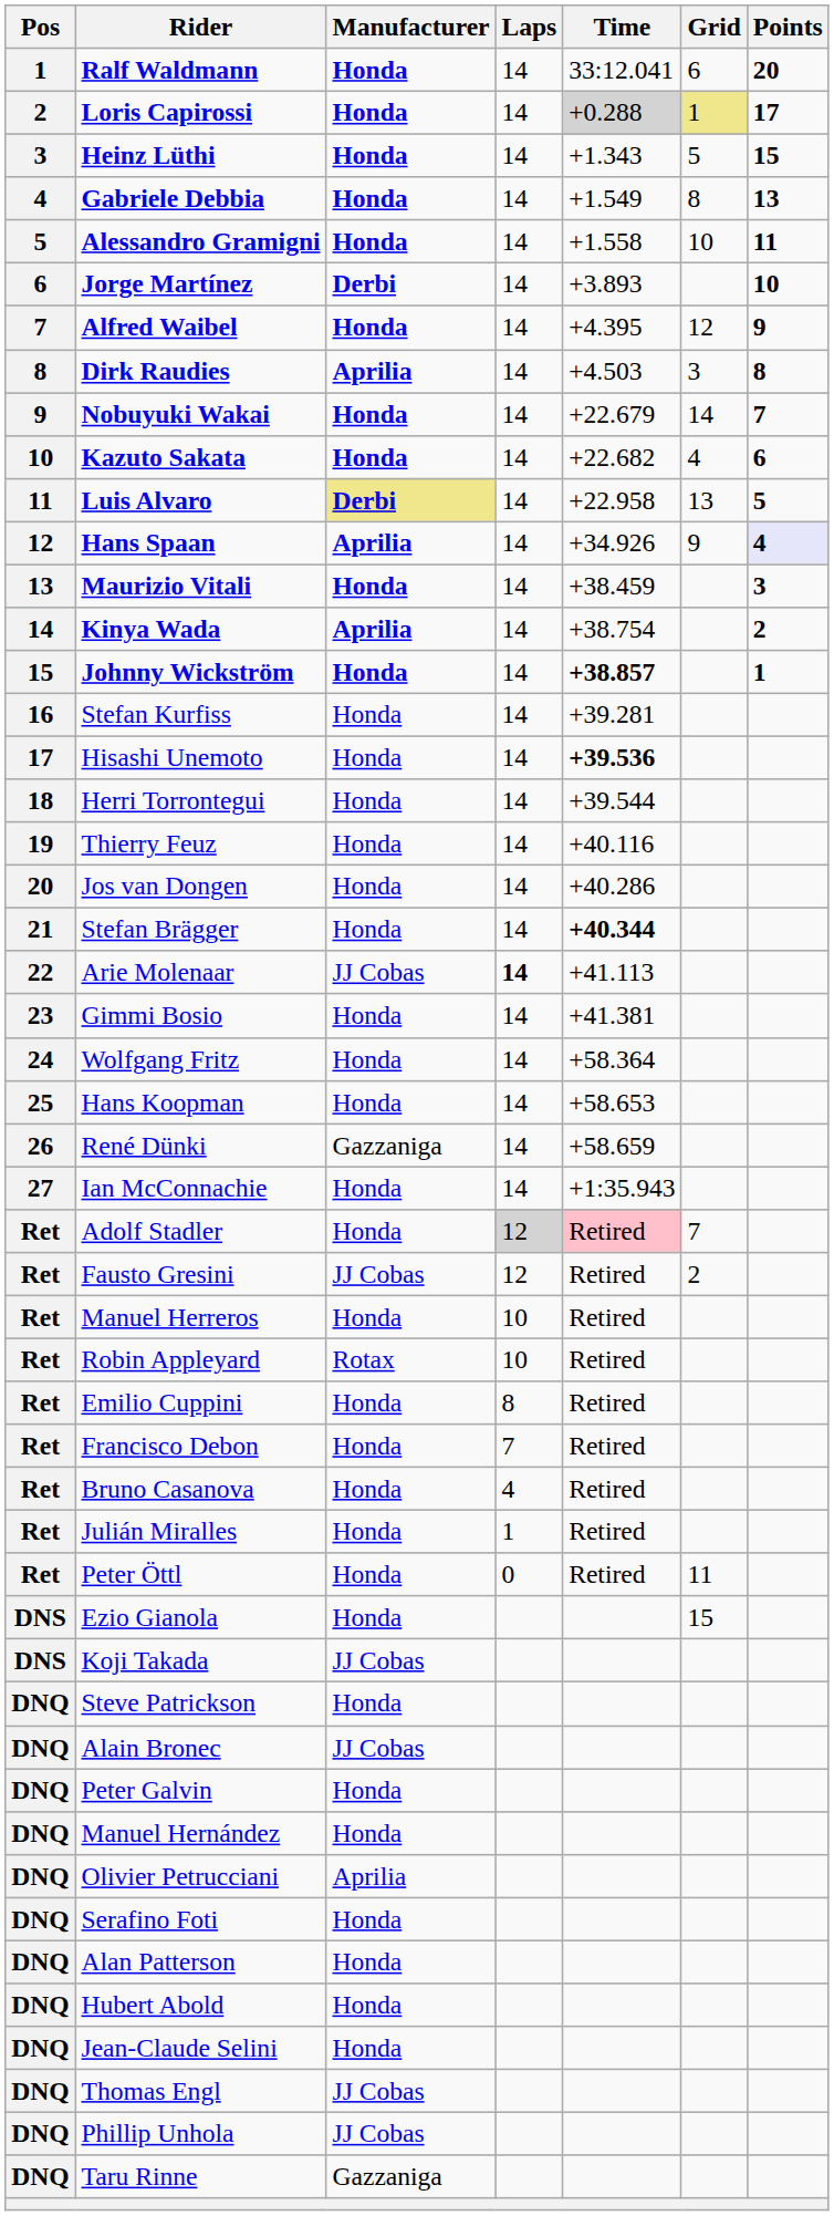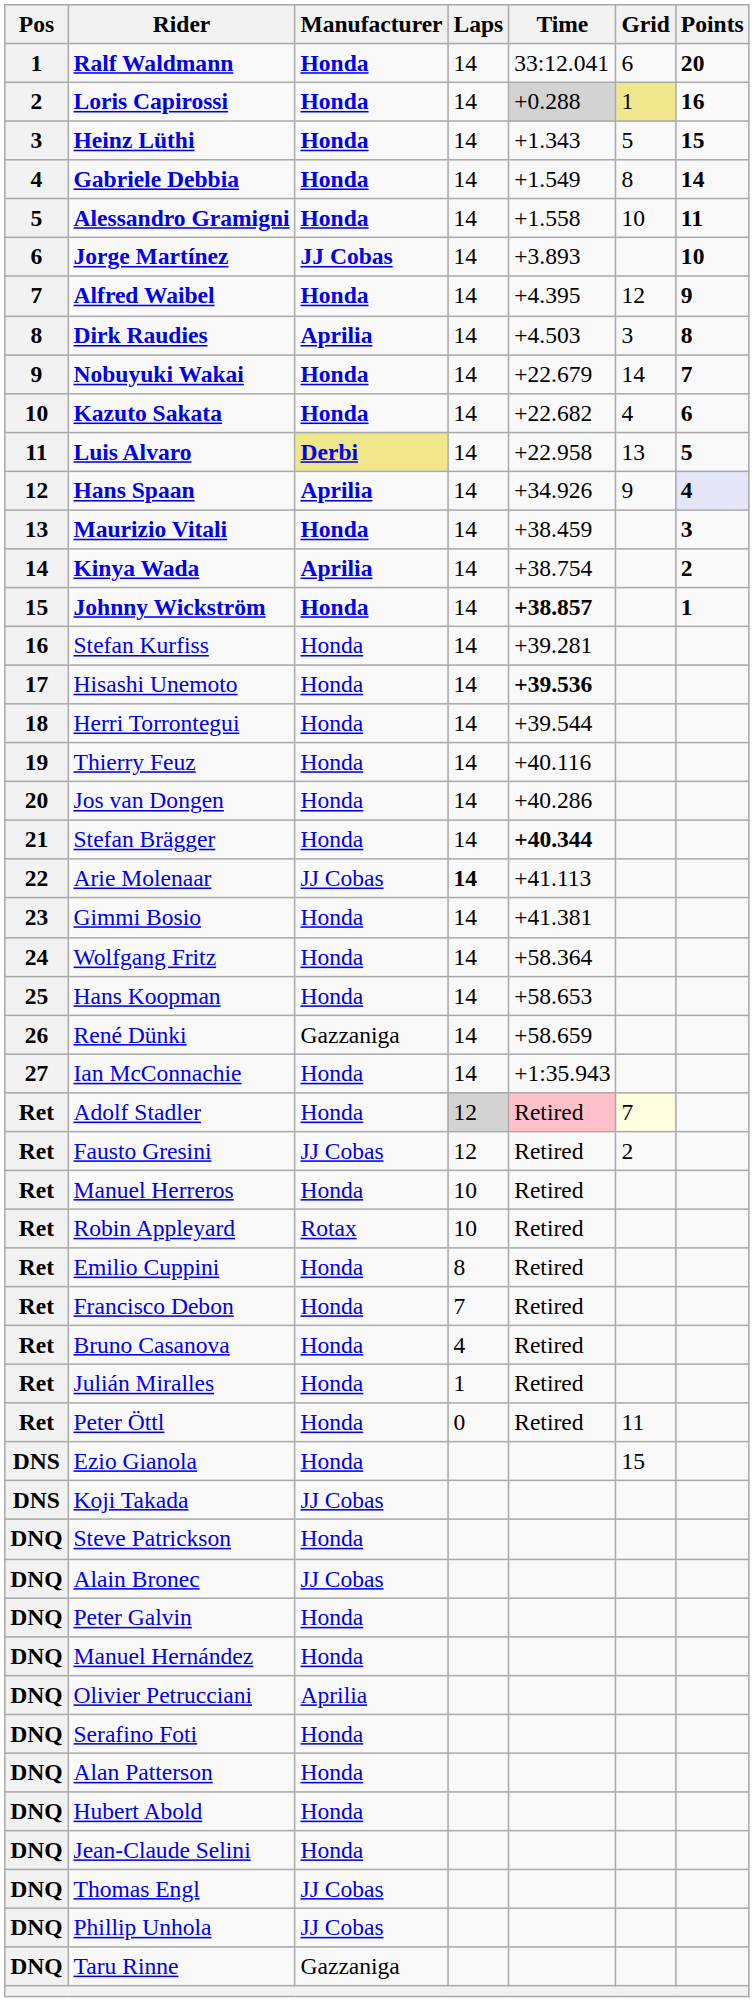 <table class="wikitable" style="font-size: 95%;">
 <tr>
 <th>Pos</th>
 <th>Rider</th>
 <th>Manufacturer</th>
 <th>Laps</th>
 <th>Time</th>
 <th>Grid</th>
 <th>Points</th>
 </tr>
 <tr>
 <th>1</th>
 <td> <strong><a href='#'>Ralf Waldmann</a></strong></td>
 <td><strong><a href='#'>Honda</a></strong></td>
 <td>14</td>
 <td>33:12.041</td>
 <td>6</td>
 <td><strong>20</strong></td>
 </tr>
 <tr>
 <th>2</th>
 <td> <strong><a href='#'>Loris Capirossi</a></strong></td>
 <td><strong><a href='#'>Honda</a></strong></td>
 <td>14</td>
 <td style="background: lightgrey;">+0.288</td>
 <td style="background: khaki;">1</td>
-<td><strong>17</strong></td>
+<td><strong>16</strong></td>
 </tr>
 <tr>
 <th>3</th>
 <td> <strong><a href='#'>Heinz Lüthi</a></strong></td>
 <td><strong><a href='#'>Honda</a></strong></td>
 <td>14</td>
 <td>+1.343</td>
 <td>5</td>
 <td><strong>15</strong></td>
 </tr>
 <tr>
 <th>4</th>
 <td> <strong><a href='#'>Gabriele Debbia</a></strong></td>
 <td><strong><a href='#'>Honda</a></strong></td>
 <td>14</td>
 <td>+1.549</td>
 <td>8</td>
-<td><strong>13</strong></td>
+<td><strong>14</strong></td>
 </tr>
 <tr>
 <th>5</th>
 <td> <strong><a href='#'>Alessandro Gramigni</a></strong></td>
 <td><strong><a href='#'>Honda</a></strong></td>
 <td>14</td>
 <td>+1.558</td>
 <td>10</td>
 <td><strong>11</strong></td>
 </tr>
 <tr>
 <th>6</th>
 <td> <strong><a href='#'>Jorge Martínez</a></strong></td>
-<td><strong><a href='#'>Derbi</a></strong></td>
+<td><strong><a href='#'>JJ Cobas</a></strong></td>
 <td>14</td>
 <td>+3.893</td>
 <td></td>
 <td><strong>10</strong></td>
 </tr>
 <tr>
 <th>7</th>
 <td> <strong><a href='#'>Alfred Waibel</a></strong></td>
 <td><strong><a href='#'>Honda</a></strong></td>
 <td>14</td>
 <td>+4.395</td>
 <td>12</td>
 <td><strong>9</strong></td>
 </tr>
 <tr>
 <th>8</th>
 <td> <strong><a href='#'>Dirk Raudies</a></strong></td>
 <td><strong><a href='#'>Aprilia</a></strong></td>
 <td>14</td>
 <td>+4.503</td>
 <td>3</td>
 <td><strong>8</strong></td>
 </tr>
 <tr>
 <th>9</th>
 <td> <strong><a href='#'>Nobuyuki Wakai</a></strong></td>
 <td><strong><a href='#'>Honda</a></strong></td>
 <td>14</td>
 <td>+22.679</td>
 <td>14</td>
 <td><strong>7</strong></td>
 </tr>
 <tr>
 <th>10</th>
 <td> <strong><a href='#'>Kazuto Sakata</a></strong></td>
 <td><strong><a href='#'>Honda</a></strong></td>
 <td>14</td>
 <td>+22.682</td>
 <td>4</td>
 <td><strong>6</strong></td>
 </tr>
 <tr>
 <th>11</th>
 <td> <strong><a href='#'>Luis Alvaro</a></strong></td>
 <td style="background: khaki;"><strong><a href='#'>Derbi</a></strong></td>
 <td>14</td>
 <td>+22.958</td>
 <td>13</td>
 <td><strong>5</strong></td>
 </tr>
 <tr>
 <th>12</th>
 <td> <strong><a href='#'>Hans Spaan</a></strong></td>
 <td><strong><a href='#'>Aprilia</a></strong></td>
 <td>14</td>
 <td>+34.926</td>
 <td>9</td>
 <td style="background: lavender;"><strong>4</strong></td>
 </tr>
 <tr>
 <th>13</th>
 <td> <strong><a href='#'>Maurizio Vitali</a></strong></td>
 <td><strong><a href='#'>Honda</a></strong></td>
 <td>14</td>
 <td>+38.459</td>
 <td></td>
 <td><strong>3</strong></td>
 </tr>
 <tr>
 <th>14</th>
 <td> <strong><a href='#'>Kinya Wada</a></strong></td>
 <td><strong><a href='#'>Aprilia</a></strong></td>
 <td>14</td>
 <td>+38.754</td>
 <td></td>
 <td><strong>2</strong></td>
 </tr>
 <tr>
 <th>15</th>
 <td> <strong><a href='#'>Johnny Wickström</a></strong></td>
 <td><strong><a href='#'>Honda</a></strong></td>
 <td>14</td>
 <td><strong>+38.857</strong></td>
 <td></td>
 <td><strong>1</strong></td>
 </tr>
 <tr>
 <th>16</th>
 <td> <a href='#'>Stefan Kurfiss</a></td>
 <td><a href='#'>Honda</a></td>
 <td>14</td>
 <td>+39.281</td>
 <td></td>
 <td></td>
 </tr>
 <tr>
 <th>17</th>
 <td> <a href='#'>Hisashi Unemoto</a></td>
 <td><a href='#'>Honda</a></td>
 <td>14</td>
 <td><strong>+39.536</strong></td>
 <td></td>
 <td></td>
 </tr>
 <tr>
 <th>18</th>
 <td> <a href='#'>Herri Torrontegui</a></td>
 <td><a href='#'>Honda</a></td>
 <td>14</td>
 <td>+39.544</td>
 <td></td>
 <td></td>
 </tr>
 <tr>
 <th>19</th>
 <td> <a href='#'>Thierry Feuz</a></td>
 <td><a href='#'>Honda</a></td>
 <td>14</td>
 <td>+40.116</td>
 <td></td>
 <td></td>
 </tr>
 <tr>
 <th>20</th>
 <td> <a href='#'>Jos van Dongen</a></td>
 <td><a href='#'>Honda</a></td>
 <td>14</td>
 <td>+40.286</td>
 <td></td>
 <td></td>
 </tr>
 <tr>
 <th>21</th>
 <td> <a href='#'>Stefan Brägger</a></td>
 <td><a href='#'>Honda</a></td>
 <td>14</td>
 <td><strong>+40.344</strong></td>
 <td></td>
 <td></td>
 </tr>
 <tr>
 <th>22</th>
 <td> <a href='#'>Arie Molenaar</a></td>
 <td><a href='#'>JJ Cobas</a></td>
 <td><strong>14</strong></td>
 <td>+41.113</td>
 <td></td>
 <td></td>
 </tr>
 <tr>
 <th>23</th>
 <td> <a href='#'>Gimmi Bosio</a></td>
 <td><a href='#'>Honda</a></td>
 <td>14</td>
 <td>+41.381</td>
 <td></td>
 <td></td>
 </tr>
 <tr>
 <th>24</th>
 <td> <a href='#'>Wolfgang Fritz</a></td>
 <td><a href='#'>Honda</a></td>
 <td>14</td>
 <td>+58.364</td>
 <td></td>
 <td></td>
 </tr>
 <tr>
 <th>25</th>
 <td> <a href='#'>Hans Koopman</a></td>
 <td><a href='#'>Honda</a></td>
 <td>14</td>
 <td>+58.653</td>
 <td></td>
 <td></td>
 </tr>
 <tr>
 <th>26</th>
 <td> <a href='#'>René Dünki</a></td>
 <td>Gazzaniga</td>
 <td>14</td>
 <td>+58.659</td>
 <td></td>
 <td></td>
 </tr>
 <tr>
 <th>27</th>
 <td> <a href='#'>Ian McConnachie</a></td>
 <td><a href='#'>Honda</a></td>
 <td>14</td>
 <td>+1:35.943</td>
 <td></td>
 <td></td>
 </tr>
 <tr>
 <th>Ret</th>
 <td> <a href='#'>Adolf Stadler</a></td>
 <td><a href='#'>Honda</a></td>
 <td style="background: lightgrey;">12</td>
 <td style="background: pink;">Retired</td>
-<td>7</td>
+<td style="background: lightyellow;">7</td>
 <td></td>
 </tr>
 <tr>
 <th>Ret</th>
 <td> <a href='#'>Fausto Gresini</a></td>
 <td><a href='#'>JJ Cobas</a></td>
 <td>12</td>
 <td>Retired</td>
 <td>2</td>
 <td></td>
 </tr>
 <tr>
 <th>Ret</th>
 <td> <a href='#'>Manuel Herreros</a></td>
 <td><a href='#'>Honda</a></td>
 <td>10</td>
 <td>Retired</td>
 <td></td>
 <td></td>
 </tr>
 <tr>
 <th>Ret</th>
 <td> <a href='#'>Robin Appleyard</a></td>
 <td><a href='#'>Rotax</a></td>
 <td>10</td>
 <td>Retired</td>
 <td></td>
 <td></td>
 </tr>
 <tr>
 <th>Ret</th>
 <td> <a href='#'>Emilio Cuppini</a></td>
 <td><a href='#'>Honda</a></td>
 <td>8</td>
 <td>Retired</td>
 <td></td>
 <td></td>
 </tr>
 <tr>
 <th>Ret</th>
 <td> <a href='#'>Francisco Debon</a></td>
 <td><a href='#'>Honda</a></td>
 <td>7</td>
 <td>Retired</td>
 <td></td>
 <td></td>
 </tr>
 <tr>
 <th>Ret</th>
 <td> <a href='#'>Bruno Casanova</a></td>
 <td><a href='#'>Honda</a></td>
 <td>4</td>
 <td>Retired</td>
 <td></td>
 <td></td>
 </tr>
 <tr>
 <th>Ret</th>
 <td> <a href='#'>Julián Miralles</a></td>
 <td><a href='#'>Honda</a></td>
 <td>1</td>
 <td>Retired</td>
 <td></td>
 <td></td>
 </tr>
 <tr>
 <th>Ret</th>
 <td> <a href='#'>Peter Öttl</a></td>
 <td><a href='#'>Honda</a></td>
 <td>0</td>
 <td>Retired</td>
 <td>11</td>
 <td></td>
 </tr>
 <tr>
 <th>DNS</th>
 <td> <a href='#'>Ezio Gianola</a></td>
 <td><a href='#'>Honda</a></td>
 <td></td>
 <td></td>
 <td>15</td>
 <td></td>
 </tr>
 <tr>
 <th>DNS</th>
 <td> <a href='#'>Koji Takada</a></td>
 <td><a href='#'>JJ Cobas</a></td>
 <td></td>
 <td></td>
 <td></td>
 <td></td>
 </tr>
 <tr>
 <th>DNQ</th>
 <td> <a href='#'>Steve Patrickson</a></td>
 <td><a href='#'>Honda</a></td>
 <td></td>
 <td></td>
 <td></td>
 <td></td>
 </tr>
 <tr>
 <th>DNQ</th>
 <td> <a href='#'>Alain Bronec</a></td>
 <td><a href='#'>JJ Cobas</a></td>
 <td></td>
 <td></td>
 <td></td>
 <td></td>
 </tr>
 <tr>
 <th>DNQ</th>
 <td> <a href='#'>Peter Galvin</a></td>
 <td><a href='#'>Honda</a></td>
 <td></td>
 <td></td>
 <td></td>
 <td></td>
 </tr>
 <tr>
 <th>DNQ</th>
 <td> <a href='#'>Manuel Hernández</a></td>
 <td><a href='#'>Honda</a></td>
 <td></td>
 <td></td>
 <td></td>
 <td></td>
 </tr>
 <tr>
 <th>DNQ</th>
 <td> <a href='#'>Olivier Petrucciani</a></td>
 <td><a href='#'>Aprilia</a></td>
 <td></td>
 <td></td>
 <td></td>
 <td></td>
 </tr>
 <tr>
 <th>DNQ</th>
 <td> <a href='#'>Serafino Foti</a></td>
 <td><a href='#'>Honda</a></td>
 <td></td>
 <td></td>
 <td></td>
 <td></td>
 </tr>
 <tr>
 <th>DNQ</th>
 <td> <a href='#'>Alan Patterson</a></td>
 <td><a href='#'>Honda</a></td>
 <td></td>
 <td></td>
 <td></td>
 <td></td>
 </tr>
 <tr>
 <th>DNQ</th>
 <td> <a href='#'>Hubert Abold</a></td>
 <td><a href='#'>Honda</a></td>
 <td></td>
 <td></td>
 <td></td>
 <td></td>
 </tr>
 <tr>
 <th>DNQ</th>
 <td> <a href='#'>Jean-Claude Selini</a></td>
 <td><a href='#'>Honda</a></td>
 <td></td>
 <td></td>
 <td></td>
 <td></td>
 </tr>
 <tr>
 <th>DNQ</th>
 <td> <a href='#'>Thomas Engl</a></td>
 <td><a href='#'>JJ Cobas</a></td>
 <td></td>
 <td></td>
 <td></td>
 <td></td>
 </tr>
 <tr>
 <th>DNQ</th>
 <td> <a href='#'>Phillip Unhola</a></td>
 <td><a href='#'>JJ Cobas</a></td>
 <td></td>
 <td></td>
 <td></td>
 <td></td>
 </tr>
 <tr>
 <th>DNQ</th>
 <td> <a href='#'>Taru Rinne</a></td>
 <td>Gazzaniga</td>
 <td></td>
 <td></td>
 <td></td>
 <td></td>
 </tr>
 <tr>
 <th colspan=7></th>
 </tr>
 </table>
